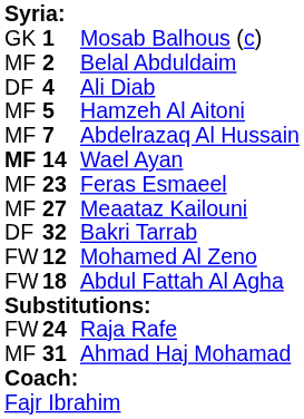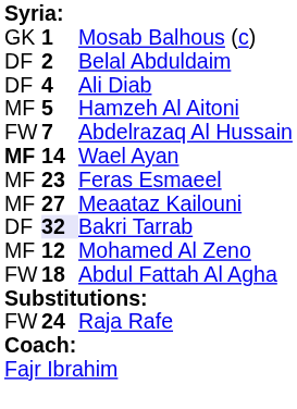 <table style="font-size: 90%" cellspacing="0" cellpadding="0">
 <tr>
 <td colspan="4"><br><strong>Syria:</strong></td>
 </tr>
 <tr>
 <th width="25"></th>
 <th width="25"></th>
 </tr>
 <tr>
 <td>GK</td>
 <td><strong>1</strong></td>
 <td><a href='#'>Mosab Balhous</a> (<a href='#'>c</a>)</td>
 </tr>
 <tr>
-<td>MF</td>
+<td>DF</td>
 <td><strong>2</strong></td>
 <td><a href='#'>Belal Abduldaim</a></td>
 </tr>
 <tr>
 <td>DF</td>
 <td><strong>4</strong></td>
 <td><a href='#'>Ali Diab</a></td>
 </tr>
 <tr>
 <td>MF</td>
 <td><strong>5</strong></td>
 <td><a href='#'>Hamzeh Al Aitoni</a></td>
 <td></td>
 </tr>
 <tr>
-<td>MF</td>
+<td>FW</td>
 <td><strong>7</strong></td>
 <td><a href='#'>Abdelrazaq Al Hussain</a></td>
 </tr>
 <tr>
 <td><strong>MF</strong></td>
 <td><strong>14</strong></td>
 <td><a href='#'>Wael Ayan</a></td>
 </tr>
 <tr>
 <td>MF</td>
 <td><strong>23</strong></td>
 <td><a href='#'>Feras Esmaeel</a></td>
 </tr>
 <tr>
 <td>MF</td>
 <td><strong>27</strong></td>
 <td><a href='#'>Meaataz Kailouni</a></td>
 <td></td>
 <td></td>
 </tr>
 <tr>
 <td>DF</td>
-<td><strong>32</strong></td>
+<td style="background: lavender;"><strong>32</strong></td>
 <td><a href='#'>Bakri Tarrab</a></td>
 </tr>
 <tr>
-<td>FW</td>
+<td>MF</td>
 <td><strong>12</strong></td>
 <td><a href='#'>Mohamed Al Zeno</a></td>
 <td></td>
 <td></td>
 </tr>
 <tr>
 <td>FW</td>
 <td><strong>18</strong></td>
 <td><a href='#'>Abdul Fattah Al Agha</a></td>
 </tr>
 <tr>
 <td colspan=3><strong>Substitutions:</strong></td>
 </tr>
 <tr>
 <td>FW</td>
 <td><strong>24</strong></td>
 <td><a href='#'>Raja Rafe</a></td>
 <td></td>
 <td></td>
 </tr>
 <tr>
-<td>MF</td>
-<td><strong>31</strong></td>
-<td><a href='#'>Ahmad Haj Mohamad</a></td>
-<td></td>
-<td></td>
-</tr>
-<tr>
 <td colspan=3><strong>Coach:</strong></td>
 </tr>
 <tr>
 <td colspan="4"><a href='#'>Fajr Ibrahim</a> </td>
 </tr>
 </table>
